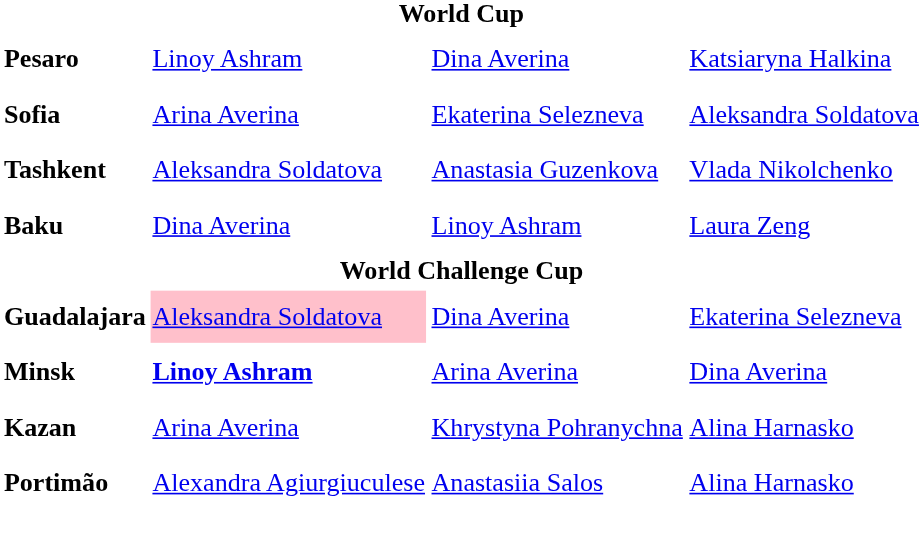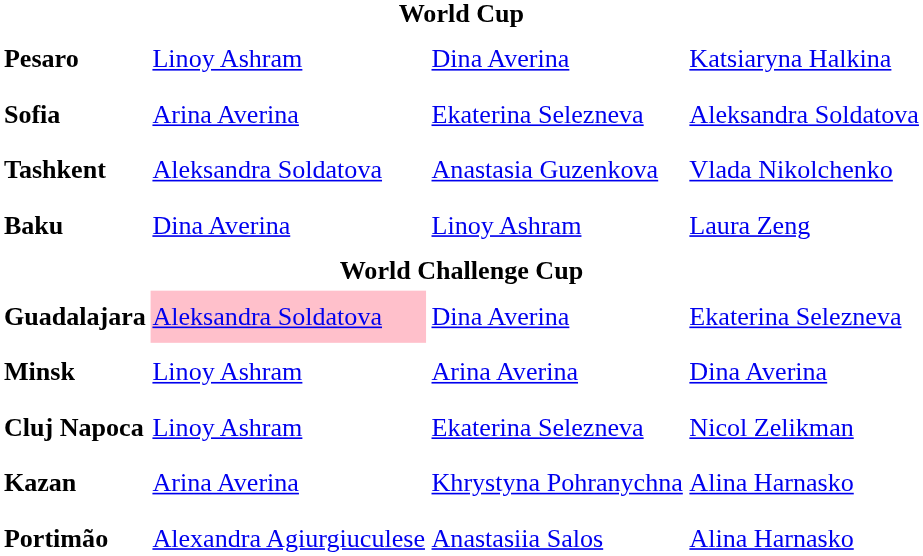 <table>
 <tr>
 <td colspan="4" style="text-align:center;"><strong>World Cup</strong></td>
 </tr>
 <tr>
 <th scope=row style="text-align:left">Pesaro</th>
 <td style="height:30px;"> <a href='#'>Linoy Ashram</a></td>
 <td style="height:30px;"> <a href='#'>Dina Averina</a></td>
 <td style="height:30px;"> <a href='#'>Katsiaryna Halkina</a></td>
 </tr>
 <tr>
 <th scope=row style="text-align:left">Sofia</th>
 <td style="height:30px;"> <a href='#'>Arina Averina</a></td>
 <td style="height:30px;"> <a href='#'>Ekaterina Selezneva</a></td>
 <td style="height:30px;"> <a href='#'>Aleksandra Soldatova</a></td>
 </tr>
 <tr>
 <th scope=row style="text-align:left">Tashkent</th>
 <td style="height:30px;"> <a href='#'>Aleksandra Soldatova</a></td>
 <td style="height:30px;"> <a href='#'>Anastasia Guzenkova</a></td>
 <td style="height:30px;"> <a href='#'>Vlada Nikolchenko</a></td>
 </tr>
 <tr>
 <th scope=row style="text-align:left">Baku</th>
 <td style="height:30px;"> <a href='#'>Dina Averina</a></td>
 <td style="height:30px;"> <a href='#'>Linoy Ashram</a></td>
 <td style="height:30px;"> <a href='#'>Laura Zeng</a></td>
 </tr>
 <tr>
 <td colspan="4" style="text-align:center;"><strong>World Challenge Cup</strong></td>
 </tr>
 <tr>
 <th scope=row style="text-align:left">Guadalajara</th>
 <td style="background: pink; height:30px;"> <a href='#'>Aleksandra Soldatova</a></td>
 <td style="height:30px;"> <a href='#'>Dina Averina</a></td>
 <td style="height:30px;"> <a href='#'>Ekaterina Selezneva</a></td>
 </tr>
 <tr>
 <th scope=row style="text-align:left">Minsk</th>
-<td style="height:30px;"><strong> <a href='#'>Linoy Ashram</a></strong></td>
+<td style="height:30px;"> <a href='#'>Linoy Ashram</a></td>
 <td style="height:30px;"> <a href='#'>Arina Averina</a></td>
 <td style="height:30px;"> <a href='#'>Dina Averina</a></td>
+</tr>
+<tr>
+<th scope=row style="text-align:left">Cluj Napoca</th>
+<td style="height:30px;"> <a href='#'>Linoy Ashram</a></td>
+<td style="height:30px;"> <a href='#'>Ekaterina Selezneva</a></td>
+<td style="height:30px;"> <a href='#'>Nicol Zelikman</a></td>
 </tr>
 <tr>
 <th scope=row style="text-align:left">Kazan</th>
 <td style="height:30px;"> <a href='#'>Arina Averina</a></td>
 <td style="height:30px;"> <a href='#'>Khrystyna Pohranychna</a></td>
 <td style="height:30px;"> <a href='#'>Alina Harnasko</a></td>
 </tr>
 <tr>
 <th scope=row style="text-align:left">Portimão</th>
 <td style="height:30px;"> <a href='#'>Alexandra Agiurgiuculese</a></td>
 <td style="height:30px;"> <a href='#'>Anastasiia Salos</a></td>
 <td style="height:30px;"> <a href='#'>Alina Harnasko</a></td>
 </tr>
 <tr>
 </tr>
 </table>
